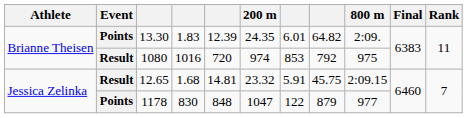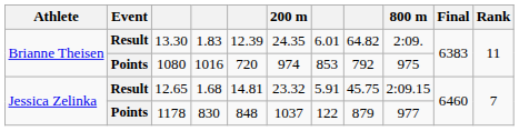 <table class="wikitable" style="font-size:90%">
 <tr>
 <th>Athlete</th>
 <th>Event</th>
 <th></th>
 <th></th>
 <th></th>
 <th>200 m</th>
 <th></th>
 <th></th>
 <th>800 m</th>
 <th>Final</th>
 <th>Rank</th>
 </tr>
 <tr align=center>
 <td rowspan=2 align=left><a href='#'>Brianne Theisen</a></td>
-<th style="font-size:95%">Points</th>
+<th style="font-size:95%">Result</th>
 <td>13.30</td>
 <td>1.83</td>
 <td>12.39</td>
 <td>24.35</td>
 <td>6.01</td>
 <td>64.82</td>
 <td>2:09.</td>
 <td rowspan=2>6383</td>
 <td rowspan=2>11</td>
 </tr>
 <tr align=center>
-<th style="font-size:95%">Result</th>
+<th style="font-size:95%">Points</th>
 <td>1080</td>
 <td>1016</td>
 <td>720</td>
 <td>974</td>
 <td>853</td>
 <td>792</td>
 <td>975</td>
 </tr>
 <tr align=center>
 <td rowspan=2 align=left><a href='#'>Jessica Zelinka</a></td>
 <th style="font-size:95%">Result</th>
 <td>12.65</td>
 <td>1.68</td>
 <td>14.81</td>
 <td>23.32</td>
 <td>5.91</td>
 <td>45.75</td>
 <td>2:09.15</td>
 <td rowspan=2>6460</td>
 <td rowspan=2>7</td>
 </tr>
 <tr align=center>
 <th style="font-size:95%">Points</th>
 <td>1178</td>
 <td>830</td>
 <td>848</td>
-<td>1047</td>
+<td>1037</td>
 <td>122</td>
 <td>879</td>
 <td>977</td>
 </tr>
 </table>
